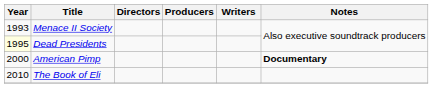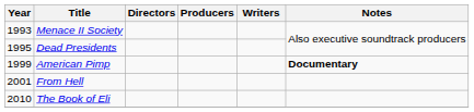 <table class="wikitable">
 <tr>
 <th>Year</th>
 <th>Title</th>
 <th width="65">Directors</th>
 <th width="65">Producers</th>
 <th width="65">Writers</th>
 <th>Notes</th>
 </tr>
 <tr>
 <td>1993</td>
 <td><em><a href='#'>Menace II Society</a></em></td>
 <td></td>
 <td></td>
 <td></td>
 <td rowspan="2">Also executive soundtrack producers</td>
 </tr>
 <tr>
-<td style="background: lightyellow;">1995</td>
+<td>1995</td>
 <td><em><a href='#'>Dead Presidents</a></em></td>
 <td></td>
 <td></td>
 <td></td>
 </tr>
 <tr>
-<td>2000</td>
+<td>1999</td>
 <td><em><a href='#'>American Pimp</a></em></td>
 <td></td>
 <td></td>
 <td></td>
 <td><strong>Documentary</strong></td>
+</tr>
+<tr>
+<td>2001</td>
+<td><em><a href='#'>From Hell</a></em></td>
+<td></td>
+<td></td>
+<td></td>
+<td></td>
 </tr>
 <tr>
 <td>2010</td>
 <td><em><a href='#'>The Book of Eli</a></em></td>
 <td></td>
 <td></td>
 <td></td>
 <td></td>
 </tr>
 <tr>
 </tr>
 </table>
